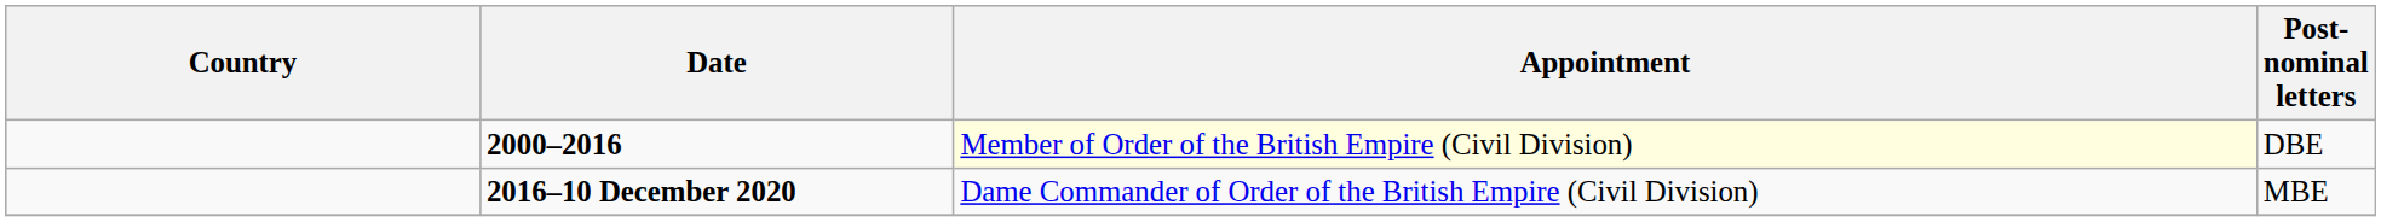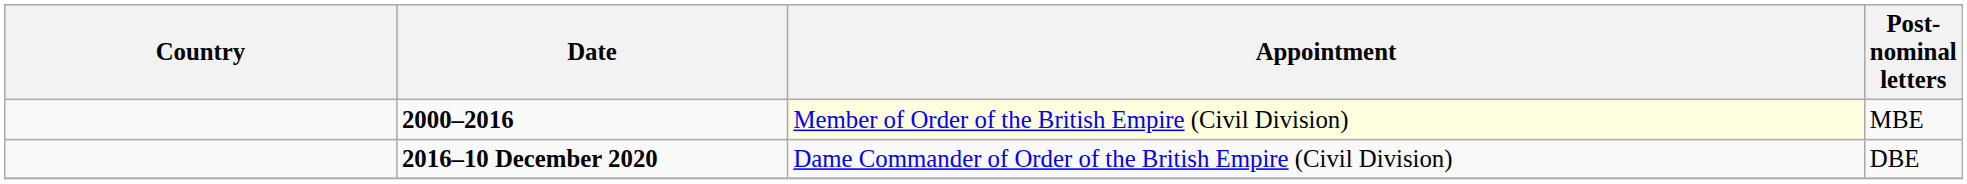 <table class="wikitable" style="width:100%">
 <tr>
 <th style="width:20%;">Country</th>
 <th style="width:20%;">Date</th>
 <th style="width:55%;">Appointment</th>
 <th style="width:5%;">Post-nominal letters</th>
 </tr>
 <tr>
 <td></td>
 <td><strong>2000–2016</strong></td>
 <td style="background: lightyellow;"><a href='#'>Member of Order of the British Empire</a> (Civil Division)</td>
-<td>DBE</td>
+<td>MBE</td>
 </tr>
 <tr>
 <td></td>
 <td><strong>2016–10 December 2020</strong></td>
 <td><a href='#'>Dame Commander of Order of the British Empire</a> (Civil Division)</td>
-<td>MBE</td>
+<td>DBE</td>
 </tr>
 <tr>
 </tr>
 </table>
